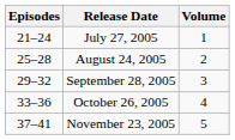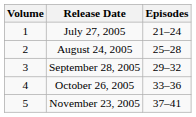 <table class="wikitable" style="text-align:center;">
 <tr>
+<th>Volume</th>
+<th>Release Date</th>
 <th>Episodes</th>
-<th>Release Date</th>
-<th>Volume</th>
 </tr>
 <tr>
+<td>1</td>
+<td>July 27, 2005</td>
 <td>21–24</td>
-<td>July 27, 2005</td>
-<td>1</td>
 </tr>
 <tr>
+<td>2</td>
+<td>August 24, 2005</td>
 <td>25–28</td>
-<td>August 24, 2005</td>
-<td>2</td>
 </tr>
 <tr>
+<td>3</td>
+<td>September 28, 2005</td>
 <td>29–32</td>
-<td>September 28, 2005</td>
-<td>3</td>
 </tr>
 <tr>
+<td>4</td>
+<td>October 26, 2005</td>
 <td>33–36</td>
-<td>October 26, 2005</td>
-<td>4</td>
 </tr>
 <tr>
+<td>5</td>
+<td>November 23, 2005</td>
 <td>37–41</td>
-<td>November 23, 2005</td>
-<td>5</td>
 </tr>
 </table>
